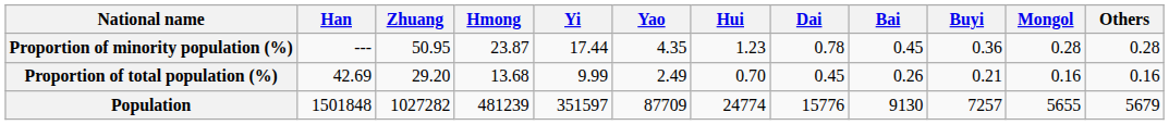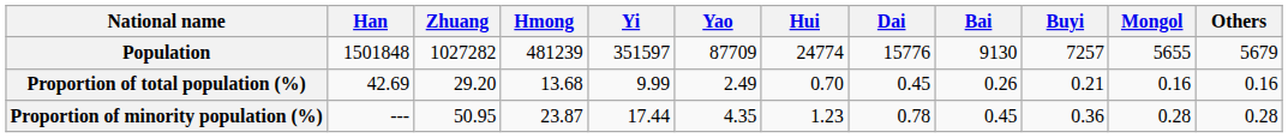 <table class="wikitable" style="margin: 1em auto 1em auto; font-size:smaller; text-align:right">
 <tr>
 <th>National name</th>
 <th ! width="55"><a href='#'>Han</a></th>
 <th width="55"><a href='#'>Zhuang</a></th>
 <th width="55"><a href='#'>Hmong</a></th>
 <th width="55"><a href='#'>Yi</a></th>
 <th width="55"><a href='#'>Yao</a></th>
 <th width="55"><a href='#'>Hui</a></th>
 <th width="55"><a href='#'>Dai</a></th>
 <th width="55"><a href='#'>Bai</a></th>
 <th width="55"><a href='#'>Buyi</a></th>
 <th width="55"><a href='#'>Mongol</a></th>
 <th width="55">Others</th>
 </tr>
 <tr>
-<th>Proportion of minority population (%)</th>
-<td>---</td>
-<td>50.95</td>
-<td>23.87</td>
-<td>17.44</td>
-<td>4.35</td>
-<td>1.23</td>
-<td>0.78</td>
-<td>0.45</td>
-<td>0.36</td>
-<td>0.28</td>
-<td>0.28</td>
+<th>Population</th>
+<td>1501848</td>
+<td>1027282</td>
+<td>481239</td>
+<td>351597</td>
+<td>87709</td>
+<td>24774</td>
+<td>15776</td>
+<td>9130</td>
+<td>7257</td>
+<td>5655</td>
+<td>5679</td>
 </tr>
 <tr>
 <th>Proportion of total population (%)</th>
 <td>42.69</td>
 <td>29.20</td>
 <td>13.68</td>
 <td>9.99</td>
 <td>2.49</td>
 <td>0.70</td>
 <td>0.45</td>
 <td>0.26</td>
 <td>0.21</td>
 <td>0.16</td>
 <td>0.16</td>
 </tr>
 <tr>
-<th>Population</th>
-<td>1501848</td>
-<td>1027282</td>
-<td>481239</td>
-<td>351597</td>
-<td>87709</td>
-<td>24774</td>
-<td>15776</td>
-<td>9130</td>
-<td>7257</td>
-<td>5655</td>
-<td>5679</td>
+<th>Proportion of minority population (%)</th>
+<td>---</td>
+<td>50.95</td>
+<td>23.87</td>
+<td>17.44</td>
+<td>4.35</td>
+<td>1.23</td>
+<td>0.78</td>
+<td>0.45</td>
+<td>0.36</td>
+<td>0.28</td>
+<td>0.28</td>
 </tr>
 </table>
